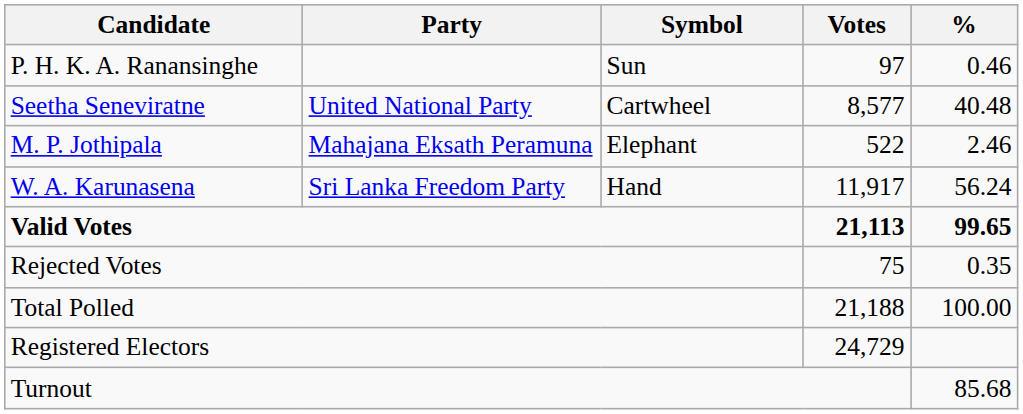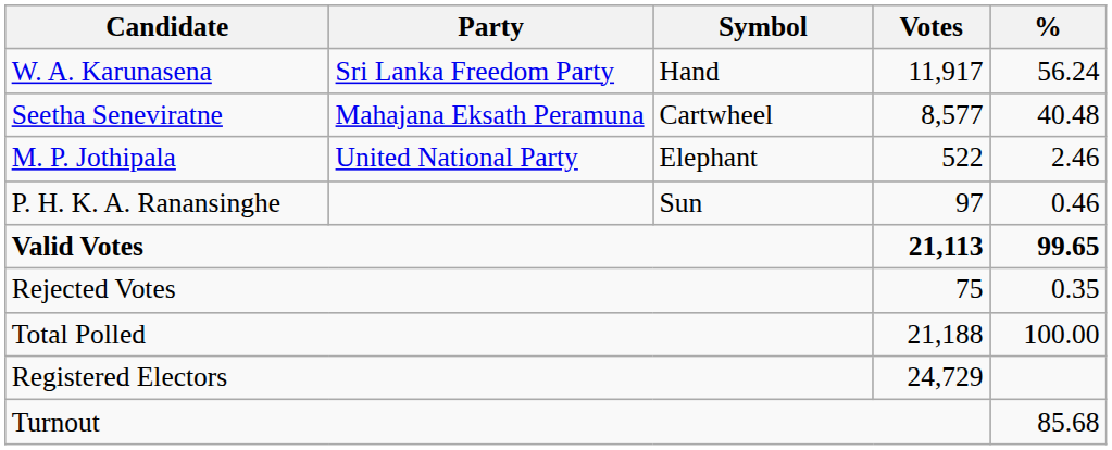 <table class="wikitable" border="1" style="text-align:right;">
 <tr>
 <th align=left width="180">Candidate</th>
 <th align=left width="180">Party</th>
 <th align=left width="120">Symbol</th>
 <th align=left width="60">Votes</th>
 <th align=left width="60">%</th>
 </tr>
 <tr>
-<td align=left>P. H. K. A. Ranansinghe</td>
-<td align=left></td>
-<td align=left>Sun</td>
-<td>97</td>
-<td>0.46</td>
+<td align=left><a href='#'>W. A. Karunasena</a></td>
+<td align=left><a href='#'>Sri Lanka Freedom Party</a></td>
+<td align=left>Hand</td>
+<td>11,917</td>
+<td>56.24</td>
 </tr>
 <tr>
 <td align=left><a href='#'>Seetha Seneviratne</a></td>
-<td align=left><a href='#'>United National Party</a></td>
+<td align=left><a href='#'>Mahajana Eksath Peramuna</a></td>
 <td align=left>Cartwheel</td>
 <td>8,577</td>
 <td>40.48</td>
 </tr>
 <tr>
 <td align=left><a href='#'>M. P. Jothipala</a></td>
-<td align=left><a href='#'>Mahajana Eksath Peramuna</a></td>
+<td align=left><a href='#'>United National Party</a></td>
 <td align=left>Elephant</td>
 <td>522</td>
 <td>2.46</td>
 </tr>
 <tr>
-<td align=left><a href='#'>W. A. Karunasena</a></td>
-<td align=left><a href='#'>Sri Lanka Freedom Party</a></td>
-<td align=left>Hand</td>
-<td>11,917</td>
-<td>56.24</td>
+<td align=left>P. H. K. A. Ranansinghe</td>
+<td align=left></td>
+<td align=left>Sun</td>
+<td>97</td>
+<td>0.46</td>
 </tr>
 <tr>
 <td align=left colspan=3><strong>Valid Votes</strong></td>
 <td><strong>21,113 </strong></td>
 <td><strong>99.65</strong></td>
 </tr>
 <tr>
 <td align=left colspan=3>Rejected Votes</td>
 <td>75</td>
 <td>0.35</td>
 </tr>
 <tr>
 <td align=left colspan=3>Total Polled</td>
 <td>21,188</td>
 <td>100.00</td>
 </tr>
 <tr>
 <td align=left colspan=3>Registered Electors</td>
 <td>24,729</td>
 <td></td>
 </tr>
 <tr>
 <td align=left colspan=4>Turnout</td>
 <td>85.68</td>
 </tr>
 </table>
